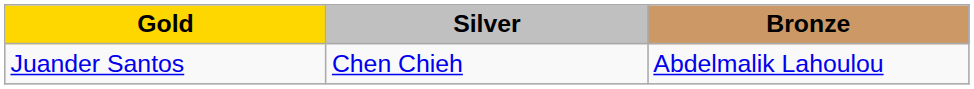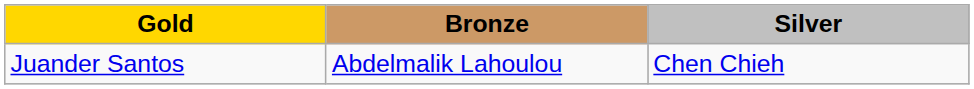 <table class="wikitable" style="text-align:left">
 <tr align="center">
 <td width=200 bgcolor=gold><strong>Gold</strong></td>
+<td width=200 bgcolor=CC9966><strong>Bronze</strong></td>
 <td width=200 bgcolor=silver><strong>Silver</strong></td>
-<td width=200 bgcolor=CC9966><strong>Bronze</strong></td>
 </tr>
 <tr>
 <td><a href='#'>Juander Santos</a><br></td>
+<td><a href='#'>Abdelmalik Lahoulou</a><br></td>
 <td><a href='#'>Chen Chieh</a><br></td>
-<td><a href='#'>Abdelmalik Lahoulou</a><br></td>
 </tr>
 </table>
